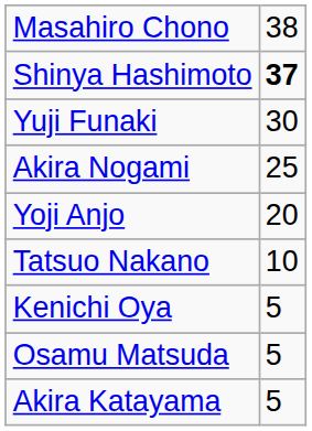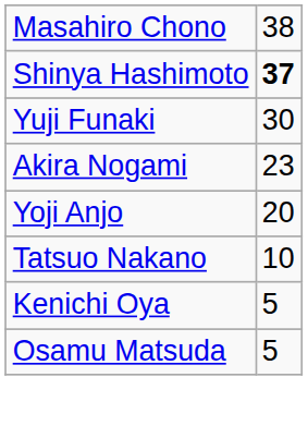 <table class="wikitable" style="margin: 1em auto 1em auto">
 <tr>
 <td><a href='#'>Masahiro Chono</a></td>
 <td>38</td>
 </tr>
 <tr>
 <td><a href='#'>Shinya Hashimoto</a></td>
 <td><strong>37</strong></td>
 </tr>
 <tr>
 <td><a href='#'>Yuji Funaki</a></td>
 <td>30</td>
 </tr>
 <tr>
 <td><a href='#'>Akira Nogami</a></td>
-<td>25</td>
+<td>23</td>
 </tr>
 <tr>
 <td><a href='#'>Yoji Anjo</a></td>
 <td>20</td>
 </tr>
 <tr>
 <td><a href='#'>Tatsuo Nakano</a></td>
 <td>10</td>
 </tr>
 <tr>
 <td><a href='#'>Kenichi Oya</a></td>
 <td>5</td>
 </tr>
 <tr>
 <td><a href='#'>Osamu Matsuda</a></td>
 <td>5</td>
 </tr>
-<tr>
-<td><a href='#'>Akira Katayama</a></td>
-<td>5</td>
-</tr>
 </table>
